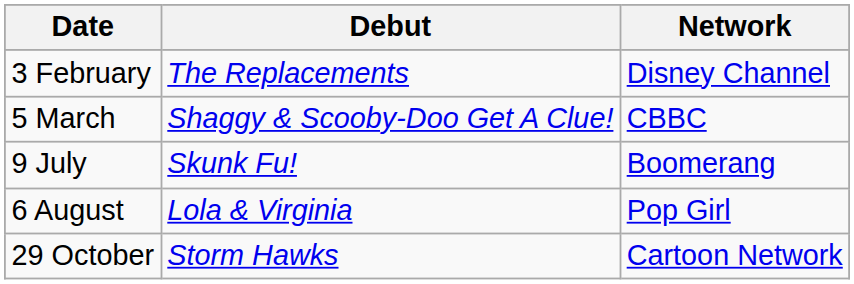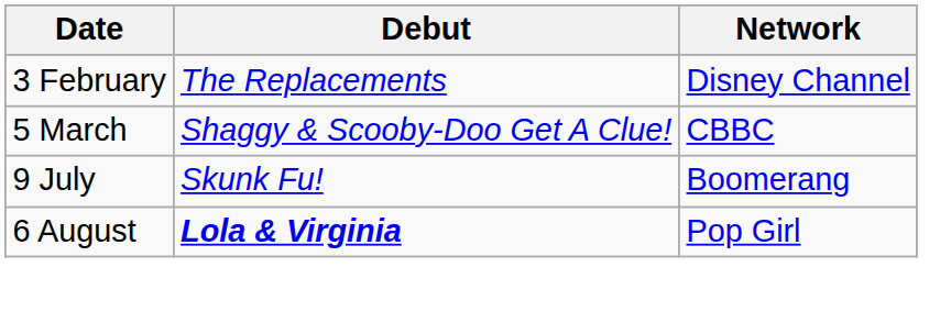 <table class="wikitable">
 <tr>
 <th>Date</th>
 <th>Debut</th>
 <th>Network</th>
 </tr>
 <tr>
 <td>3 February</td>
 <td><em><a href='#'>The Replacements</a></em></td>
 <td><a href='#'>Disney Channel</a></td>
 </tr>
 <tr>
 <td>5 March</td>
 <td><em><a href='#'>Shaggy & Scooby-Doo Get A Clue!</a></em></td>
 <td><a href='#'>CBBC</a></td>
 </tr>
 <tr>
 <td>9 July</td>
 <td><em><a href='#'>Skunk Fu!</a></em></td>
 <td><a href='#'>Boomerang</a></td>
 </tr>
 <tr>
 <td>6 August</td>
-<td><em><a href='#'>Lola & Virginia</a></em></td>
+<td><strong><em><a href='#'>Lola & Virginia</a></em></strong></td>
 <td><a href='#'>Pop Girl</a></td>
 </tr>
-<tr>
-<td>29 October</td>
-<td><em><a href='#'>Storm Hawks</a></em></td>
-<td><a href='#'>Cartoon Network</a></td>
-</tr>
 </table>
